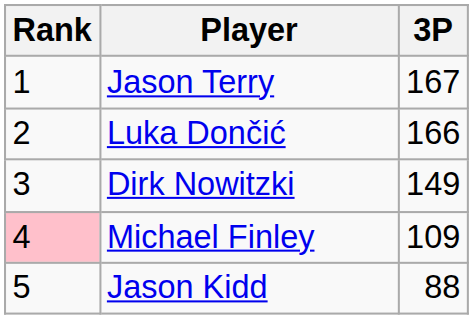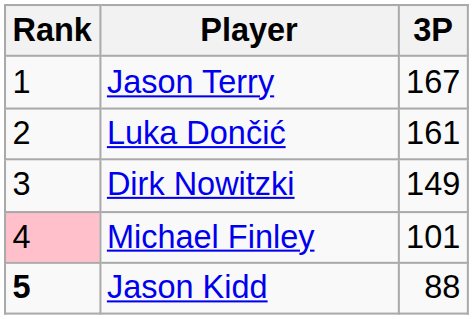 <table class="wikitable">
 <tr>
 <th scope="col">Rank</th>
 <th scope="col" width="140px">Player</th>
 <th scope="col">3P</th>
 </tr>
 <tr>
 <td>1</td>
 <td><a href='#'>Jason Terry</a></td>
 <td align="right">167</td>
 </tr>
 <tr>
 <td>2</td>
 <td><a href='#'>Luka Dončić</a></td>
-<td align="right">166</td>
+<td align="right">161</td>
 </tr>
 <tr>
 <td>3</td>
 <td><a href='#'>Dirk Nowitzki</a></td>
 <td align="right">149</td>
 </tr>
 <tr>
 <td style="background: pink;">4</td>
 <td><a href='#'>Michael Finley</a></td>
-<td align="right">109</td>
+<td align="right">101</td>
 </tr>
 <tr>
-<td>5</td>
+<td><strong>5</strong></td>
 <td><a href='#'>Jason Kidd</a></td>
 <td align="right">88</td>
 </tr>
 </table>
